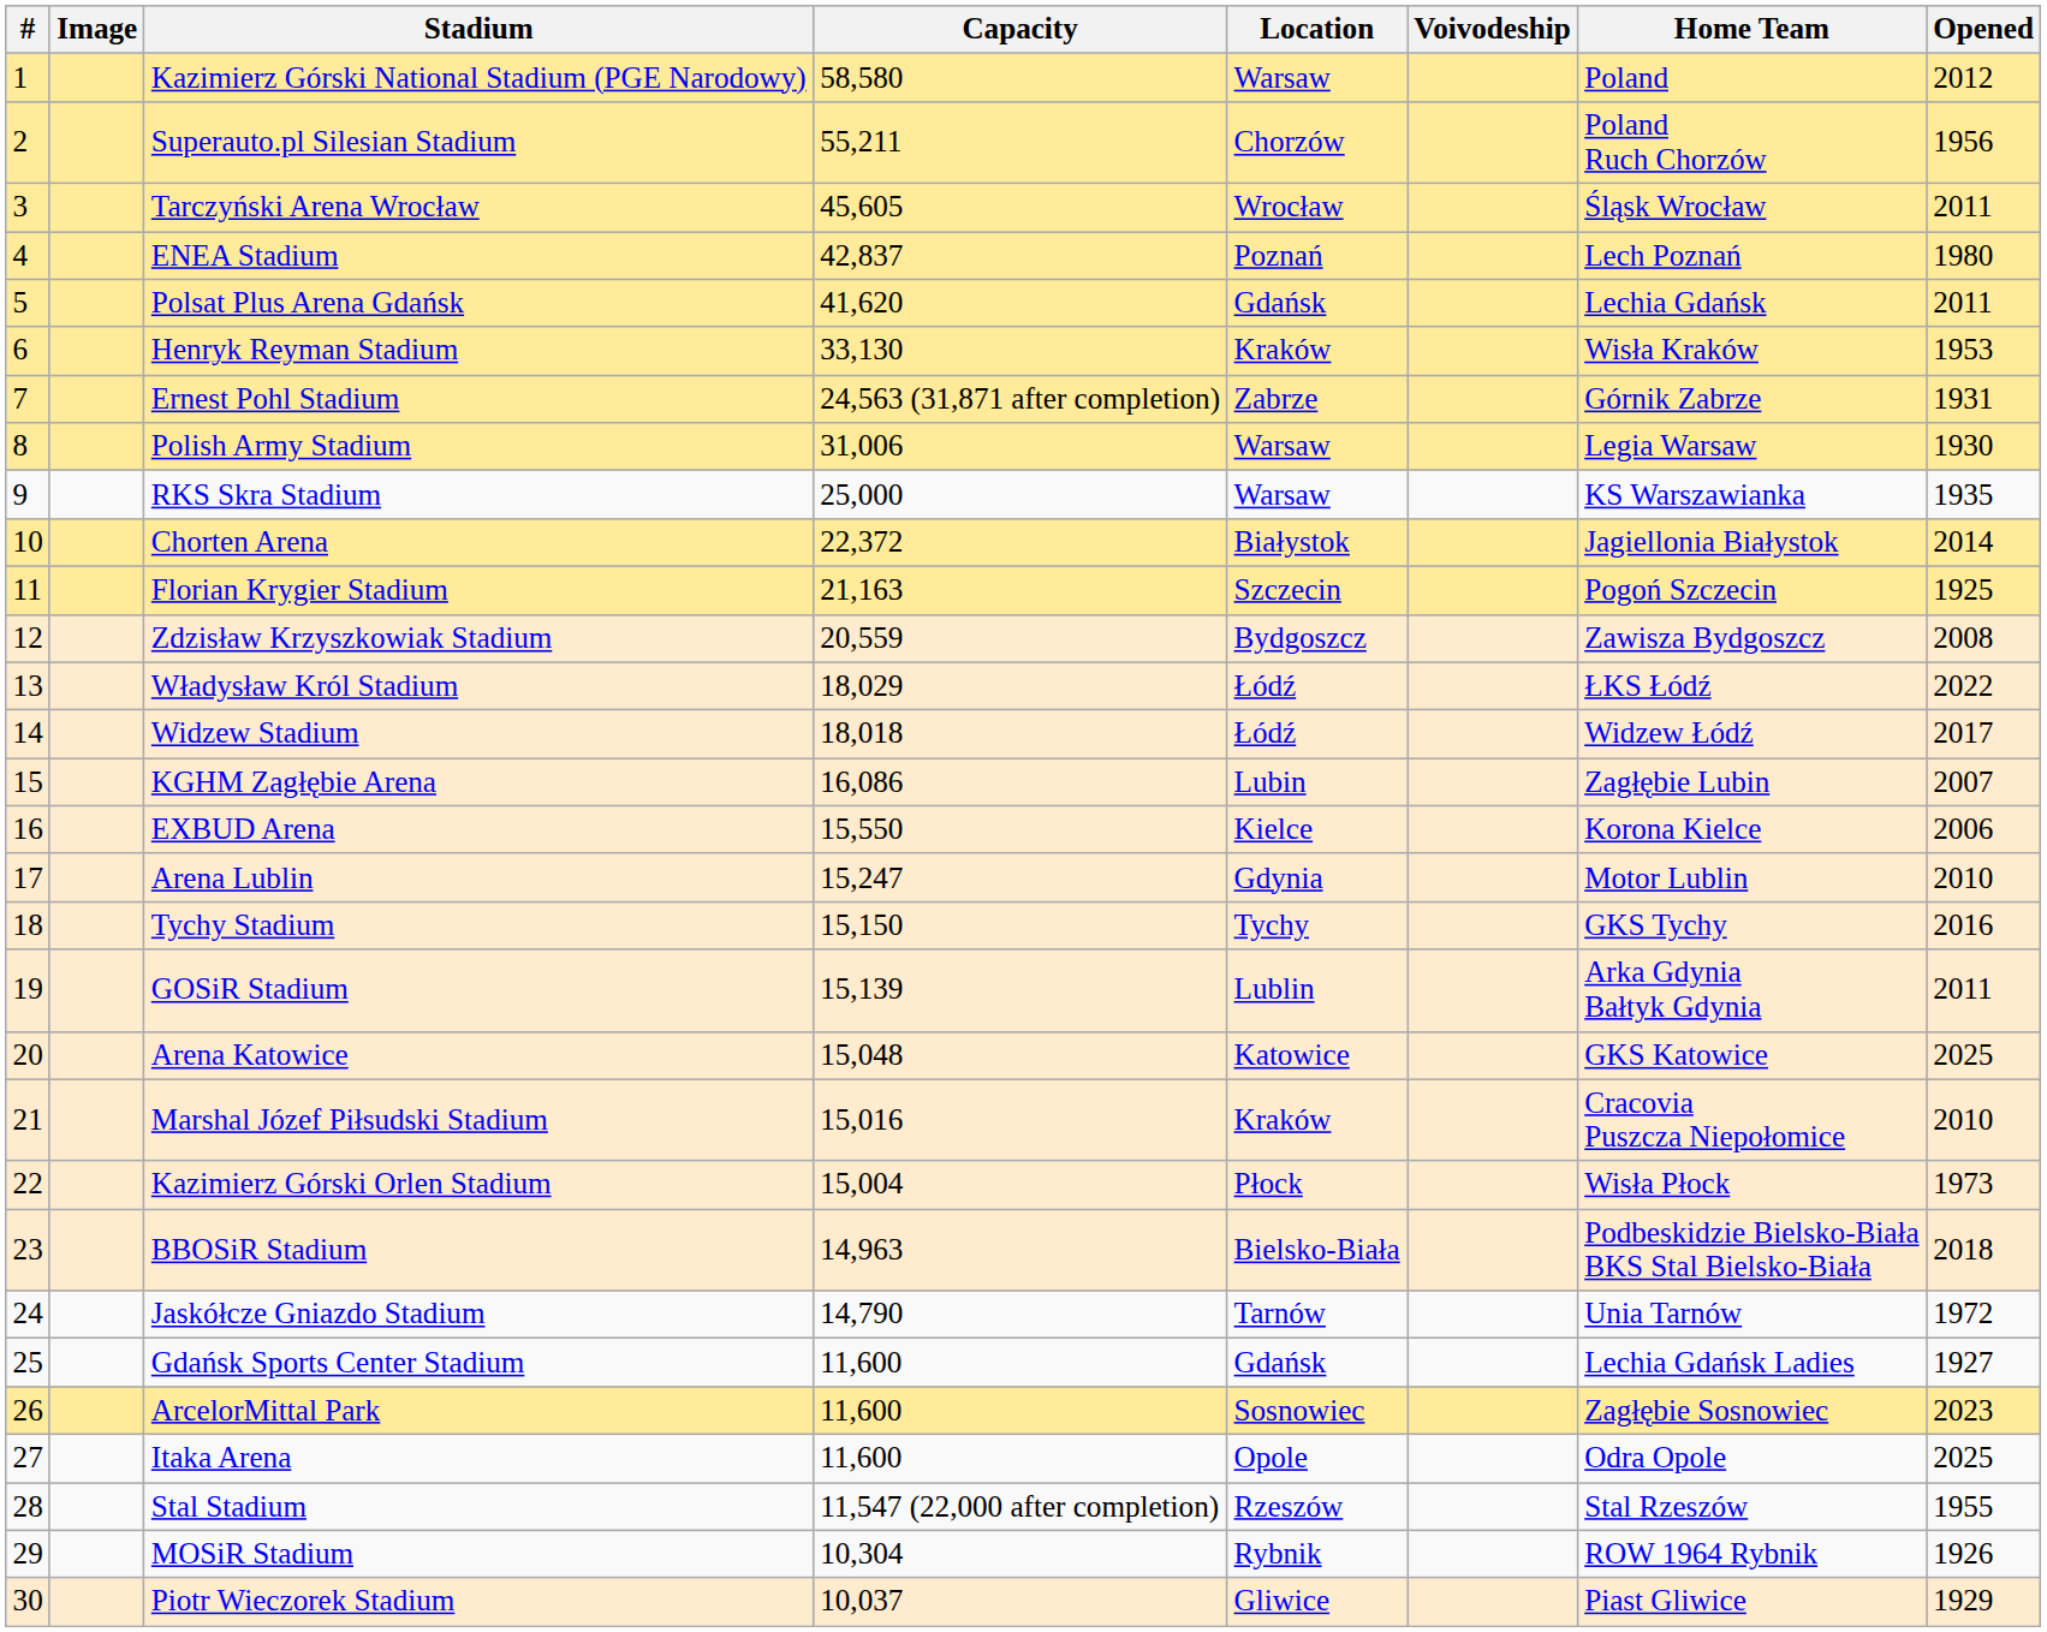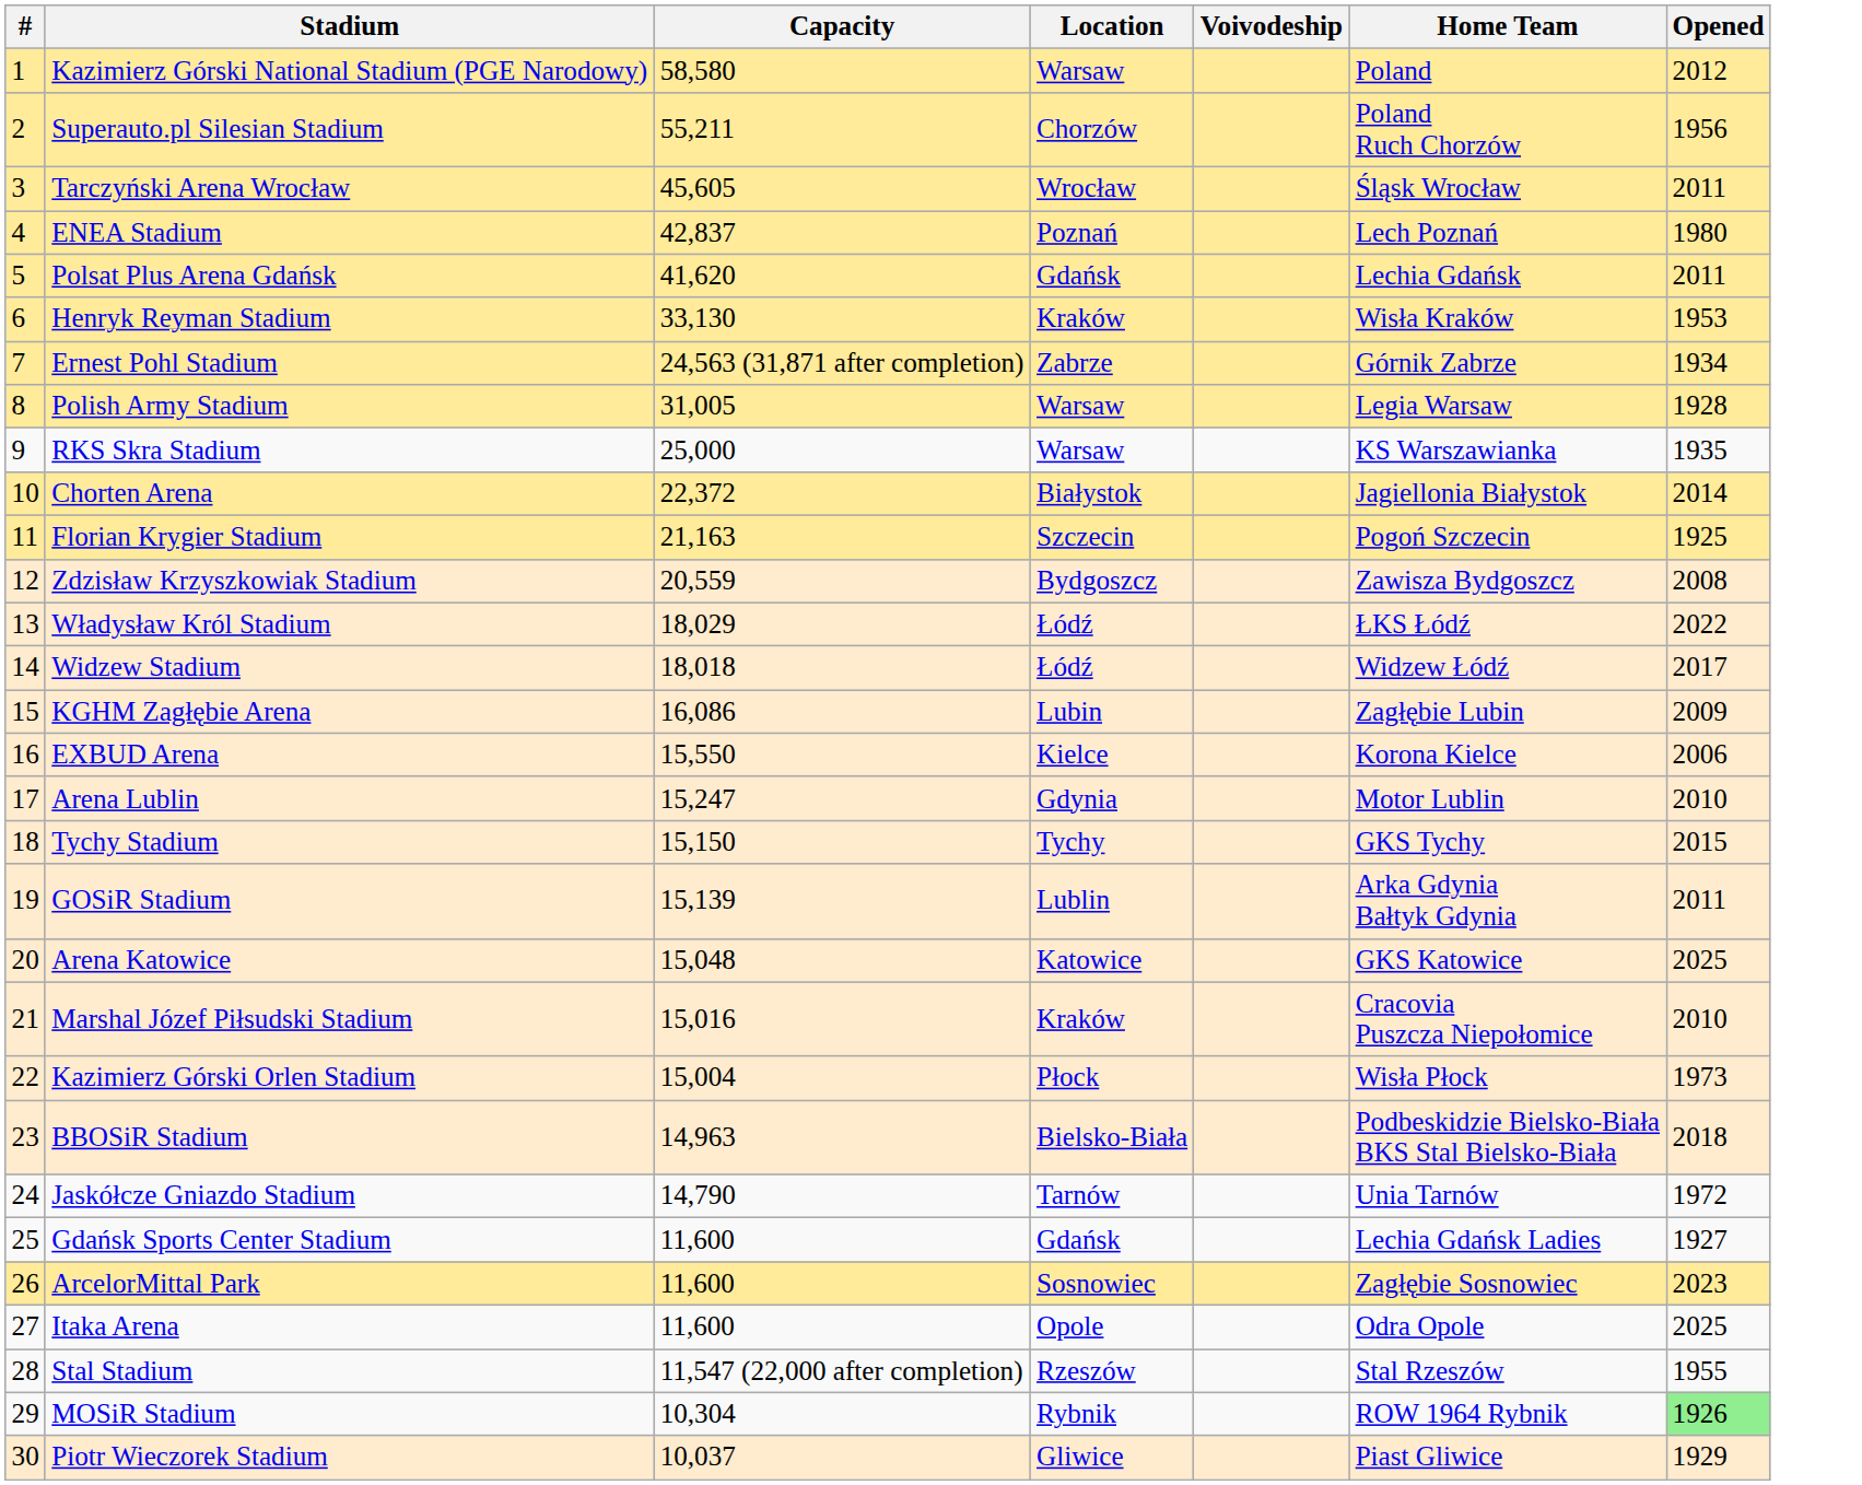 <table class="wikitable sortable">
 <tr>
 <th>#</th>
-<th>Image</th>
 <th>Stadium</th>
 <th>Capacity</th>
 <th>Location</th>
 <th>Voivodeship</th>
 <th>Home Team</th>
 <th>Opened</th>
 </tr>
 <tr style="background-color:#FFEB99;">
 <td>1</td>
-<td></td>
 <td><a href='#'>Kazimierz Górski National Stadium (PGE Narodowy)</a></td>
 <td>58,580</td>
 <td><a href='#'>Warsaw</a></td>
 <td></td>
 <td><a href='#'>Poland</a></td>
 <td>2012</td>
 </tr>
 <tr style="background-color:#FFEB99;">
 <td>2</td>
-<td></td>
 <td><a href='#'>Superauto.pl Silesian Stadium</a></td>
 <td>55,211</td>
 <td><a href='#'>Chorzów</a></td>
 <td></td>
 <td><a href='#'>Poland</a><br><a href='#'>Ruch Chorzów</a></td>
 <td>1956</td>
 </tr>
 <tr style="background-color:#FFEB99;">
 <td>3</td>
-<td></td>
 <td><a href='#'>Tarczyński Arena Wrocław</a></td>
 <td>45,605</td>
 <td><a href='#'>Wrocław</a></td>
 <td></td>
 <td><a href='#'>Śląsk Wrocław</a></td>
 <td>2011</td>
 </tr>
 <tr style="background-color:#FFEB99;">
 <td>4</td>
-<td></td>
 <td><a href='#'>ENEA Stadium</a></td>
 <td>42,837</td>
 <td><a href='#'>Poznań</a></td>
 <td></td>
 <td><a href='#'>Lech Poznań</a></td>
 <td>1980</td>
 </tr>
 <tr style="background-color:#FFEB99;">
 <td>5</td>
-<td></td>
 <td><a href='#'>Polsat Plus Arena Gdańsk</a></td>
 <td>41,620</td>
 <td><a href='#'>Gdańsk</a></td>
 <td></td>
 <td><a href='#'>Lechia Gdańsk</a></td>
 <td>2011</td>
 </tr>
 <tr style="background-color:#FFEB99;">
 <td>6</td>
-<td></td>
 <td><a href='#'>Henryk Reyman Stadium</a></td>
 <td>33,130</td>
 <td><a href='#'>Kraków</a></td>
 <td></td>
 <td><a href='#'>Wisła Kraków</a></td>
 <td>1953</td>
 </tr>
 <tr style="background-color:#FFEB99;">
 <td>7</td>
-<td></td>
 <td><a href='#'>Ernest Pohl Stadium</a></td>
 <td>24,563 (31,871 after completion)</td>
 <td><a href='#'>Zabrze</a></td>
 <td></td>
 <td><a href='#'>Górnik Zabrze</a></td>
-<td>1931</td>
+<td>1934</td>
 </tr>
 <tr style="background-color:#FFEB99;">
 <td>8</td>
-<td></td>
 <td><a href='#'>Polish Army Stadium</a></td>
-<td>31,006</td>
+<td>31,005</td>
 <td><a href='#'>Warsaw</a></td>
 <td></td>
 <td><a href='#'>Legia Warsaw</a></td>
-<td>1930</td>
+<td>1928</td>
 </tr>
 <tr style=>
 <td>9</td>
-<td></td>
 <td><a href='#'>RKS Skra Stadium</a></td>
 <td>25,000</td>
 <td><a href='#'>Warsaw</a></td>
 <td></td>
 <td><a href='#'>KS Warszawianka</a></td>
 <td>1935</td>
 </tr>
 <tr style="background-color:#FFEB99;">
 <td>10</td>
-<td></td>
 <td><a href='#'>Chorten Arena</a></td>
 <td>22,372</td>
 <td><a href='#'>Białystok</a></td>
 <td></td>
 <td><a href='#'>Jagiellonia Białystok</a></td>
 <td>2014</td>
 </tr>
 <tr style="background-color:#FFEB99;">
 <td>11</td>
-<td></td>
 <td><a href='#'>Florian Krygier Stadium</a></td>
 <td>21,163</td>
 <td><a href='#'>Szczecin</a></td>
 <td></td>
 <td><a href='#'>Pogoń Szczecin</a></td>
 <td>1925</td>
 </tr>
 <tr style="background-color:#FFEBCD;">
 <td>12</td>
-<td></td>
 <td><a href='#'>Zdzisław Krzyszkowiak Stadium</a></td>
 <td>20,559</td>
 <td><a href='#'>Bydgoszcz</a></td>
 <td></td>
 <td><a href='#'>Zawisza Bydgoszcz</a></td>
 <td>2008</td>
 </tr>
 <tr style="background-color:#FFEBCD;">
 <td>13</td>
-<td></td>
 <td><a href='#'>Władysław Król Stadium</a></td>
 <td>18,029</td>
 <td><a href='#'>Łódź</a></td>
 <td></td>
 <td><a href='#'>ŁKS Łódź</a></td>
 <td>2022</td>
 </tr>
 <tr style="background-color:#FFEBCD;">
 <td>14</td>
-<td></td>
 <td><a href='#'>Widzew Stadium</a></td>
 <td>18,018</td>
 <td><a href='#'>Łódź</a></td>
 <td></td>
 <td><a href='#'>Widzew Łódź </a></td>
 <td>2017</td>
 </tr>
 <tr style="background-color:#FFEBCD;">
 <td>15</td>
-<td></td>
 <td><a href='#'>KGHM Zagłębie Arena</a></td>
 <td>16,086</td>
 <td><a href='#'>Lubin</a></td>
 <td></td>
 <td><a href='#'>Zagłębie Lubin</a></td>
-<td>2007</td>
+<td>2009</td>
 </tr>
 <tr style="background-color:#FFEBCD;">
 <td>16</td>
-<td></td>
 <td><a href='#'>EXBUD Arena</a></td>
 <td>15,550</td>
 <td><a href='#'>Kielce</a></td>
 <td></td>
 <td><a href='#'>Korona Kielce</a></td>
 <td>2006</td>
 </tr>
 <tr style="background-color:#FFEBCD;">
 <td>17</td>
-<td></td>
 <td><a href='#'>Arena Lublin</a></td>
 <td>15,247</td>
 <td><a href='#'>Gdynia</a></td>
 <td></td>
 <td><a href='#'>Motor Lublin</a></td>
 <td>2010</td>
 </tr>
 <tr style="background-color:#FFEBCD;">
 <td>18</td>
-<td></td>
 <td><a href='#'>Tychy Stadium</a></td>
 <td>15,150</td>
 <td><a href='#'>Tychy</a></td>
 <td></td>
 <td><a href='#'>GKS Tychy</a></td>
-<td>2016</td>
+<td>2015</td>
 </tr>
 <tr style="background-color:#FFEBCD;">
 <td>19</td>
-<td></td>
 <td><a href='#'>GOSiR Stadium</a></td>
 <td>15,139</td>
 <td><a href='#'>Lublin</a></td>
 <td></td>
 <td><a href='#'>Arka Gdynia</a><br><a href='#'>Bałtyk Gdynia</a></td>
 <td>2011</td>
 </tr>
 <tr style="background-color:#FFEBCD;">
 <td>20</td>
-<td></td>
 <td><a href='#'>Arena Katowice</a></td>
 <td>15,048</td>
 <td><a href='#'>Katowice</a></td>
 <td></td>
 <td><a href='#'>GKS Katowice</a></td>
 <td>2025</td>
 </tr>
 <tr style="background-color:#FFEBCD;">
 <td>21</td>
-<td></td>
 <td><a href='#'>Marshal Józef Piłsudski Stadium</a></td>
 <td>15,016</td>
 <td><a href='#'>Kraków</a></td>
 <td></td>
 <td><a href='#'>Cracovia</a> <br> <a href='#'>Puszcza Niepołomice</a></td>
 <td>2010</td>
 </tr>
 <tr style="background-color:#FFEBCD;">
 <td>22</td>
-<td></td>
 <td><a href='#'>Kazimierz Górski Orlen Stadium</a></td>
 <td>15,004</td>
 <td><a href='#'>Płock</a></td>
 <td></td>
 <td><a href='#'>Wisła Płock</a></td>
 <td>1973</td>
 </tr>
 <tr style="background-color:#FFEBCD;">
 <td>23</td>
-<td></td>
 <td><a href='#'>BBOSiR Stadium</a></td>
 <td>14,963</td>
 <td><a href='#'>Bielsko-Biała</a></td>
 <td></td>
 <td><a href='#'>Podbeskidzie Bielsko-Biała</a><br><a href='#'>BKS Stal Bielsko-Biała</a></td>
 <td>2018</td>
 </tr>
 <tr>
 <td>24</td>
-<td></td>
 <td><a href='#'>Jaskółcze Gniazdo Stadium</a></td>
 <td>14,790</td>
 <td><a href='#'>Tarnów</a></td>
 <td></td>
 <td><a href='#'>Unia Tarnów</a></td>
 <td>1972</td>
 </tr>
 <tr>
 <td>25</td>
-<td></td>
 <td><a href='#'>Gdańsk Sports Center Stadium</a></td>
 <td>11,600</td>
 <td><a href='#'>Gdańsk</a></td>
 <td></td>
 <td><a href='#'>Lechia Gdańsk Ladies</a></td>
 <td>1927</td>
 </tr>
 <tr style="background-color:#FFEB99;">
 <td>26</td>
-<td></td>
 <td><a href='#'>ArcelorMittal Park</a></td>
 <td>11,600</td>
 <td><a href='#'>Sosnowiec</a></td>
 <td></td>
 <td><a href='#'>Zagłębie Sosnowiec</a></td>
 <td>2023</td>
 </tr>
 <tr>
 <td>27</td>
-<td></td>
 <td><a href='#'>Itaka Arena</a></td>
 <td>11,600</td>
 <td><a href='#'>Opole</a></td>
 <td></td>
 <td><a href='#'>Odra Opole</a></td>
 <td>2025</td>
 </tr>
 <tr>
 <td>28</td>
-<td></td>
 <td><a href='#'>Stal Stadium</a></td>
 <td>11,547 (22,000 after completion)</td>
 <td><a href='#'>Rzeszów</a></td>
 <td></td>
 <td><a href='#'>Stal Rzeszów</a></td>
 <td>1955</td>
 </tr>
 <tr>
 <td>29</td>
-<td></td>
 <td><a href='#'>MOSiR Stadium</a></td>
 <td>10,304</td>
 <td><a href='#'>Rybnik</a></td>
 <td></td>
 <td><a href='#'>ROW 1964 Rybnik</a></td>
-<td>1926</td>
+<td style="background: lightgreen;">1926</td>
 </tr>
 <tr style="background-color:#FFEBCD;">
 <td>30</td>
-<td></td>
 <td><a href='#'>Piotr Wieczorek Stadium</a></td>
 <td>10,037</td>
 <td><a href='#'>Gliwice</a></td>
 <td></td>
 <td><a href='#'>Piast Gliwice</a></td>
 <td>1929</td>
 </tr>
 </table>
